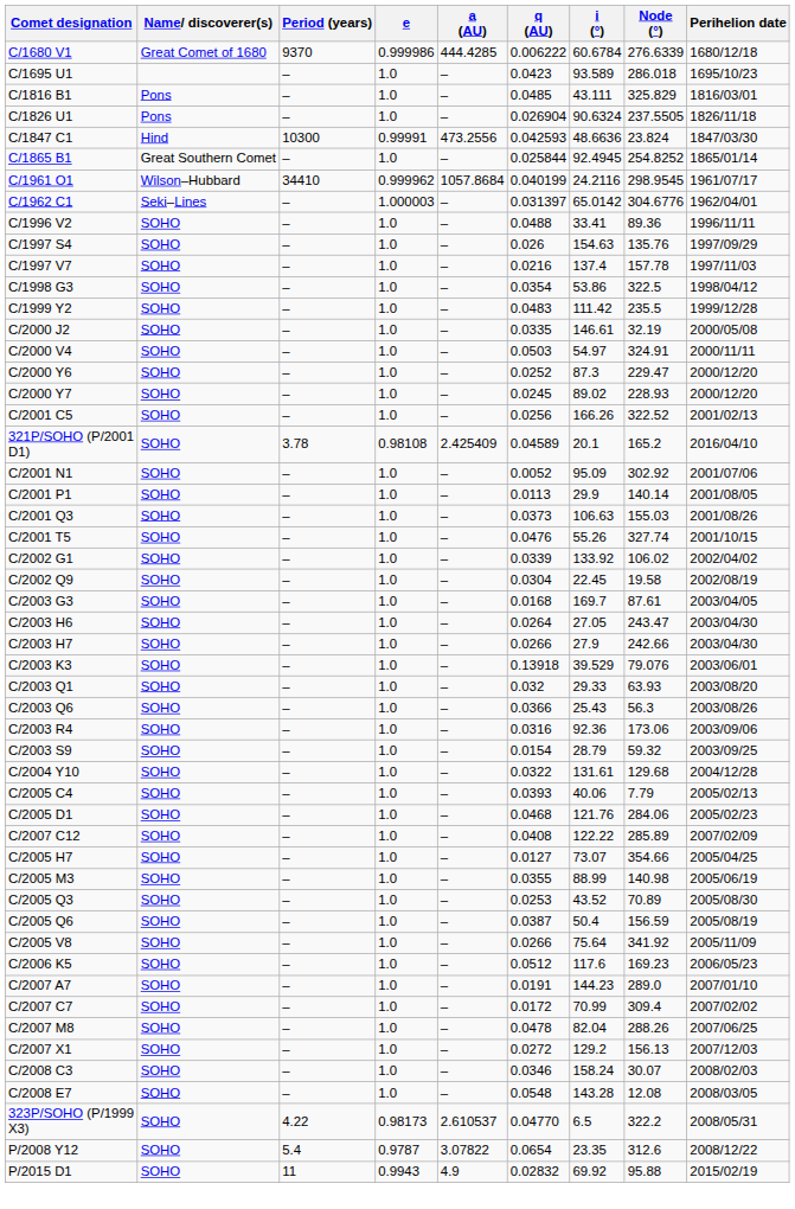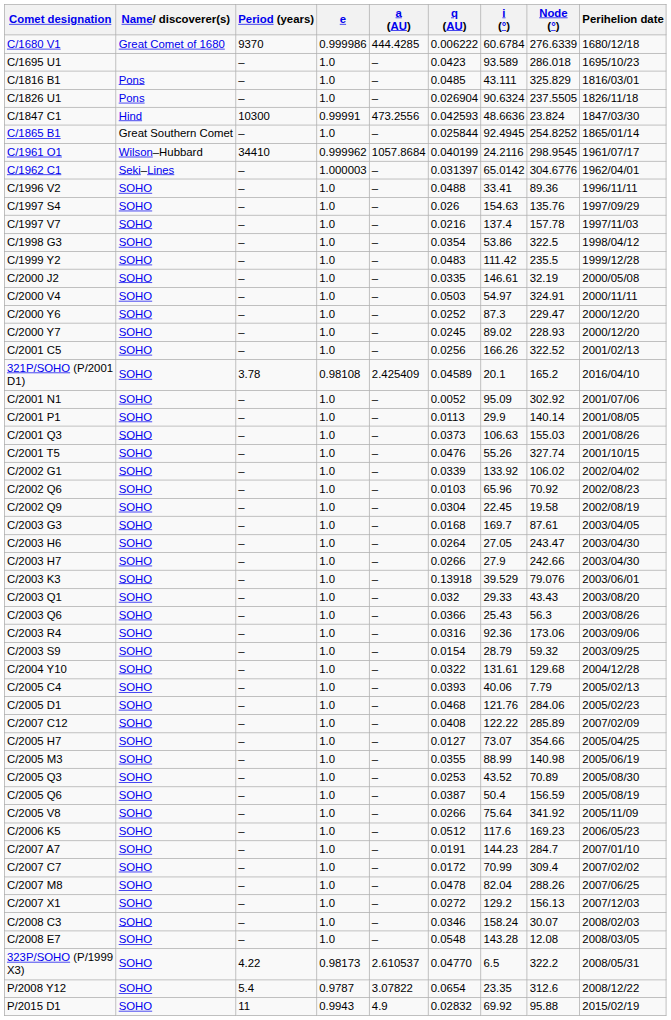 <table class="wikitable sortable">
 <tr>
 <th align="left" width=150><a href='#'>Comet designation</a></th>
 <th align="left"><a href='#'>Name</a>/ discoverer(s)</th>
 <th align="left"><a href='#'>Period</a> (years)</th>
 <th align="left"><a href='#'>e</a></th>
 <th align="left"><a href='#'>a</a><br>(<a href='#'>AU</a>)</th>
 <th align="left"><a href='#'>q</a><br>(<a href='#'>AU</a>)</th>
 <th align="left"><a href='#'>i</a><br>(<a href='#'>°</a>)</th>
 <th align="left"><a href='#'>Node</a><br>(<a href='#'>°</a>)</th>
 <th align="left">Perihelion date</th>
 </tr>
 <tr>
 <td><a href='#'>C/1680 V1</a></td>
 <td><a href='#'>Great Comet of 1680</a></td>
 <td>9370</td>
 <td>0.999986</td>
 <td>444.4285</td>
 <td>0.006222</td>
 <td>60.6784</td>
 <td>276.6339</td>
 <td>1680/12/18</td>
 </tr>
 <tr>
 <td>C/1695 U1</td>
 <td></td>
 <td>–</td>
 <td>1.0</td>
 <td>–</td>
 <td>0.0423</td>
 <td>93.589</td>
 <td>286.018</td>
 <td>1695/10/23</td>
 </tr>
 <tr>
 <td>C/1816 B1</td>
 <td><a href='#'>Pons</a></td>
 <td>–</td>
 <td>1.0</td>
 <td>–</td>
 <td>0.0485</td>
 <td>43.111</td>
 <td>325.829</td>
 <td>1816/03/01</td>
 </tr>
 <tr>
 <td>C/1826 U1</td>
 <td><a href='#'>Pons</a></td>
 <td>–</td>
 <td>1.0</td>
 <td>–</td>
 <td>0.026904</td>
 <td>90.6324</td>
 <td>237.5505</td>
 <td>1826/11/18</td>
 </tr>
 <tr>
 <td>C/1847 C1</td>
 <td><a href='#'>Hind</a></td>
 <td>10300</td>
 <td>0.99991</td>
 <td>473.2556</td>
 <td>0.042593</td>
 <td>48.6636</td>
 <td>23.824</td>
 <td>1847/03/30</td>
 </tr>
 <tr>
 <td><a href='#'>C/1865 B1</a></td>
 <td>Great Southern Comet</td>
 <td>–</td>
 <td>1.0</td>
 <td>–</td>
 <td>0.025844</td>
 <td>92.4945</td>
 <td>254.8252</td>
 <td>1865/01/14</td>
 </tr>
 <tr>
 <td><a href='#'>C/1961 O1</a></td>
 <td><a href='#'>Wilson</a>–Hubbard</td>
 <td>34410</td>
 <td>0.999962</td>
 <td>1057.8684</td>
 <td>0.040199</td>
 <td>24.2116</td>
 <td>298.9545</td>
 <td>1961/07/17</td>
 </tr>
 <tr>
 <td><a href='#'>C/1962 C1</a></td>
 <td><a href='#'>Seki</a>–<a href='#'>Lines</a></td>
 <td>–</td>
 <td>1.000003</td>
 <td>–</td>
 <td>0.031397</td>
 <td>65.0142</td>
 <td>304.6776</td>
 <td>1962/04/01</td>
 </tr>
 <tr>
 <td>C/1996 V2</td>
 <td><a href='#'>SOHO</a></td>
 <td>–</td>
 <td>1.0</td>
 <td>–</td>
 <td>0.0488</td>
 <td>33.41</td>
 <td>89.36</td>
 <td>1996/11/11</td>
 </tr>
 <tr>
 <td>C/1997 S4</td>
 <td><a href='#'>SOHO</a></td>
 <td>–</td>
 <td>1.0</td>
 <td>–</td>
 <td>0.026</td>
 <td>154.63</td>
 <td>135.76</td>
 <td>1997/09/29</td>
 </tr>
 <tr>
 <td>C/1997 V7</td>
 <td><a href='#'>SOHO</a></td>
 <td>–</td>
 <td>1.0</td>
 <td>–</td>
 <td>0.0216</td>
 <td>137.4</td>
 <td>157.78</td>
 <td>1997/11/03</td>
 </tr>
 <tr>
 <td>C/1998 G3</td>
 <td><a href='#'>SOHO</a></td>
 <td>–</td>
 <td>1.0</td>
 <td>–</td>
 <td>0.0354</td>
 <td>53.86</td>
 <td>322.5</td>
 <td>1998/04/12</td>
 </tr>
 <tr>
 <td>C/1999 Y2</td>
 <td><a href='#'>SOHO</a></td>
 <td>–</td>
 <td>1.0</td>
 <td>–</td>
 <td>0.0483</td>
 <td>111.42</td>
 <td>235.5</td>
 <td>1999/12/28</td>
 </tr>
 <tr>
 <td>C/2000 J2</td>
 <td><a href='#'>SOHO</a></td>
 <td>–</td>
 <td>1.0</td>
 <td>–</td>
 <td>0.0335</td>
 <td>146.61</td>
 <td>32.19</td>
 <td>2000/05/08</td>
 </tr>
 <tr>
 <td>C/2000 V4</td>
 <td><a href='#'>SOHO</a></td>
 <td>–</td>
 <td>1.0</td>
 <td>–</td>
 <td>0.0503</td>
 <td>54.97</td>
 <td>324.91</td>
 <td>2000/11/11</td>
 </tr>
 <tr>
 <td>C/2000 Y6</td>
 <td><a href='#'>SOHO</a></td>
 <td>–</td>
 <td>1.0</td>
 <td>–</td>
 <td>0.0252</td>
 <td>87.3</td>
 <td>229.47</td>
 <td>2000/12/20</td>
 </tr>
 <tr>
 <td>C/2000 Y7</td>
 <td><a href='#'>SOHO</a></td>
 <td>–</td>
 <td>1.0</td>
 <td>–</td>
 <td>0.0245</td>
 <td>89.02</td>
 <td>228.93</td>
 <td>2000/12/20</td>
 </tr>
 <tr>
 <td>C/2001 C5</td>
 <td><a href='#'>SOHO</a></td>
 <td>–</td>
 <td>1.0</td>
 <td>–</td>
 <td>0.0256</td>
 <td>166.26</td>
 <td>322.52</td>
 <td>2001/02/13</td>
 </tr>
 <tr>
 <td><a href='#'>321P/SOHO</a> (P/2001 D1)</td>
 <td><a href='#'>SOHO</a></td>
 <td>3.78</td>
 <td>0.98108</td>
 <td>2.425409</td>
 <td>0.04589</td>
 <td>20.1</td>
 <td>165.2</td>
 <td>2016/04/10</td>
 </tr>
 <tr>
 <td>C/2001 N1</td>
 <td><a href='#'>SOHO</a></td>
 <td>–</td>
 <td>1.0</td>
 <td>–</td>
 <td>0.0052</td>
 <td>95.09</td>
 <td>302.92</td>
 <td>2001/07/06</td>
 </tr>
 <tr>
 <td>C/2001 P1</td>
 <td><a href='#'>SOHO</a></td>
 <td>–</td>
 <td>1.0</td>
 <td>–</td>
 <td>0.0113</td>
 <td>29.9</td>
 <td>140.14</td>
 <td>2001/08/05</td>
 </tr>
 <tr>
 <td>C/2001 Q3</td>
 <td><a href='#'>SOHO</a></td>
 <td>–</td>
 <td>1.0</td>
 <td>–</td>
 <td>0.0373</td>
 <td>106.63</td>
 <td>155.03</td>
 <td>2001/08/26</td>
 </tr>
 <tr>
 <td>C/2001 T5</td>
 <td><a href='#'>SOHO</a></td>
 <td>–</td>
 <td>1.0</td>
 <td>–</td>
 <td>0.0476</td>
 <td>55.26</td>
 <td>327.74</td>
 <td>2001/10/15</td>
 </tr>
 <tr>
 <td>C/2002 G1</td>
 <td><a href='#'>SOHO</a></td>
 <td>–</td>
 <td>1.0</td>
 <td>–</td>
 <td>0.0339</td>
 <td>133.92</td>
 <td>106.02</td>
 <td>2002/04/02</td>
 </tr>
 <tr>
+<td>C/2002 Q6</td>
+<td><a href='#'>SOHO</a></td>
+<td>–</td>
+<td>1.0</td>
+<td>–</td>
+<td>0.0103</td>
+<td>65.96</td>
+<td>70.92</td>
+<td>2002/08/23</td>
+</tr>
+<tr>
 <td>C/2002 Q9</td>
 <td><a href='#'>SOHO</a></td>
 <td>–</td>
 <td>1.0</td>
 <td>–</td>
 <td>0.0304</td>
 <td>22.45</td>
 <td>19.58</td>
 <td>2002/08/19</td>
 </tr>
 <tr>
 <td>C/2003 G3</td>
 <td><a href='#'>SOHO</a></td>
 <td>–</td>
 <td>1.0</td>
 <td>–</td>
 <td>0.0168</td>
 <td>169.7</td>
 <td>87.61</td>
 <td>2003/04/05</td>
 </tr>
 <tr>
 <td>C/2003 H6</td>
 <td><a href='#'>SOHO</a></td>
 <td>–</td>
 <td>1.0</td>
 <td>–</td>
 <td>0.0264</td>
 <td>27.05</td>
 <td>243.47</td>
 <td>2003/04/30</td>
 </tr>
 <tr>
 <td>C/2003 H7</td>
 <td><a href='#'>SOHO</a></td>
 <td>–</td>
 <td>1.0</td>
 <td>–</td>
 <td>0.0266</td>
 <td>27.9</td>
 <td>242.66</td>
 <td>2003/04/30</td>
 </tr>
 <tr>
 <td>C/2003 K3</td>
 <td><a href='#'>SOHO</a></td>
 <td>–</td>
 <td>1.0</td>
 <td>–</td>
 <td>0.13918</td>
 <td>39.529</td>
 <td>79.076</td>
 <td>2003/06/01</td>
 </tr>
 <tr>
 <td>C/2003 Q1</td>
 <td><a href='#'>SOHO</a></td>
 <td>–</td>
 <td>1.0</td>
 <td>–</td>
 <td>0.032</td>
 <td>29.33</td>
-<td>63.93</td>
+<td>43.43</td>
 <td>2003/08/20</td>
 </tr>
 <tr>
 <td>C/2003 Q6</td>
 <td><a href='#'>SOHO</a></td>
 <td>–</td>
 <td>1.0</td>
 <td>–</td>
 <td>0.0366</td>
 <td>25.43</td>
 <td>56.3</td>
 <td>2003/08/26</td>
 </tr>
 <tr>
 <td>C/2003 R4</td>
 <td><a href='#'>SOHO</a></td>
 <td>–</td>
 <td>1.0</td>
 <td>–</td>
 <td>0.0316</td>
 <td>92.36</td>
 <td>173.06</td>
 <td>2003/09/06</td>
 </tr>
 <tr>
 <td>C/2003 S9</td>
 <td><a href='#'>SOHO</a></td>
 <td>–</td>
 <td>1.0</td>
 <td>–</td>
 <td>0.0154</td>
 <td>28.79</td>
 <td>59.32</td>
 <td>2003/09/25</td>
 </tr>
 <tr>
 <td>C/2004 Y10</td>
 <td><a href='#'>SOHO</a></td>
 <td>–</td>
 <td>1.0</td>
 <td>–</td>
 <td>0.0322</td>
 <td>131.61</td>
 <td>129.68</td>
 <td>2004/12/28</td>
 </tr>
 <tr>
 <td>C/2005 C4</td>
 <td><a href='#'>SOHO</a></td>
 <td>–</td>
 <td>1.0</td>
 <td>–</td>
 <td>0.0393</td>
 <td>40.06</td>
 <td>7.79</td>
 <td>2005/02/13</td>
 </tr>
 <tr>
 <td>C/2005 D1</td>
 <td><a href='#'>SOHO</a></td>
 <td>–</td>
 <td>1.0</td>
 <td>–</td>
 <td>0.0468</td>
 <td>121.76</td>
 <td>284.06</td>
 <td>2005/02/23</td>
 </tr>
 <tr>
 <td>C/2007 C12</td>
 <td><a href='#'>SOHO</a></td>
 <td>–</td>
 <td>1.0</td>
 <td>–</td>
 <td>0.0408</td>
 <td>122.22</td>
 <td>285.89</td>
 <td>2007/02/09</td>
 </tr>
 <tr>
 <td>C/2005 H7</td>
 <td><a href='#'>SOHO</a></td>
 <td>–</td>
 <td>1.0</td>
 <td>–</td>
 <td>0.0127</td>
 <td>73.07</td>
 <td>354.66</td>
 <td>2005/04/25</td>
 </tr>
 <tr>
 <td>C/2005 M3</td>
 <td><a href='#'>SOHO</a></td>
 <td>–</td>
 <td>1.0</td>
 <td>–</td>
 <td>0.0355</td>
 <td>88.99</td>
 <td>140.98</td>
 <td>2005/06/19</td>
 </tr>
 <tr>
 <td>C/2005 Q3</td>
 <td><a href='#'>SOHO</a></td>
 <td>–</td>
 <td>1.0</td>
 <td>–</td>
 <td>0.0253</td>
 <td>43.52</td>
 <td>70.89</td>
 <td>2005/08/30</td>
 </tr>
 <tr>
 <td>C/2005 Q6</td>
 <td><a href='#'>SOHO</a></td>
 <td>–</td>
 <td>1.0</td>
 <td>–</td>
 <td>0.0387</td>
 <td>50.4</td>
 <td>156.59</td>
 <td>2005/08/19</td>
 </tr>
 <tr>
 <td>C/2005 V8</td>
 <td><a href='#'>SOHO</a></td>
 <td>–</td>
 <td>1.0</td>
 <td>–</td>
 <td>0.0266</td>
 <td>75.64</td>
 <td>341.92</td>
 <td>2005/11/09</td>
 </tr>
 <tr>
 <td>C/2006 K5</td>
 <td><a href='#'>SOHO</a></td>
 <td>–</td>
 <td>1.0</td>
 <td>–</td>
 <td>0.0512</td>
 <td>117.6</td>
 <td>169.23</td>
 <td>2006/05/23</td>
 </tr>
 <tr>
 <td>C/2007 A7</td>
 <td><a href='#'>SOHO</a></td>
 <td>–</td>
 <td>1.0</td>
 <td>–</td>
 <td>0.0191</td>
 <td>144.23</td>
-<td>289.0</td>
+<td>284.7</td>
 <td>2007/01/10</td>
 </tr>
 <tr>
 <td>C/2007 C7</td>
 <td><a href='#'>SOHO</a></td>
 <td>–</td>
 <td>1.0</td>
 <td>–</td>
 <td>0.0172</td>
 <td>70.99</td>
 <td>309.4</td>
 <td>2007/02/02</td>
 </tr>
 <tr>
 <td>C/2007 M8</td>
 <td><a href='#'>SOHO</a></td>
 <td>–</td>
 <td>1.0</td>
 <td>–</td>
 <td>0.0478</td>
 <td>82.04</td>
 <td>288.26</td>
 <td>2007/06/25</td>
 </tr>
 <tr>
 <td>C/2007 X1</td>
 <td><a href='#'>SOHO</a></td>
 <td>–</td>
 <td>1.0</td>
 <td>–</td>
 <td>0.0272</td>
 <td>129.2</td>
 <td>156.13</td>
 <td>2007/12/03</td>
 </tr>
 <tr>
 <td>C/2008 C3</td>
 <td><a href='#'>SOHO</a></td>
 <td>–</td>
 <td>1.0</td>
 <td>–</td>
 <td>0.0346</td>
 <td>158.24</td>
 <td>30.07</td>
 <td>2008/02/03</td>
 </tr>
 <tr>
 <td>C/2008 E7</td>
 <td><a href='#'>SOHO</a></td>
 <td>–</td>
 <td>1.0</td>
 <td>–</td>
 <td>0.0548</td>
 <td>143.28</td>
 <td>12.08</td>
 <td>2008/03/05</td>
 </tr>
 <tr>
 <td><a href='#'>323P/SOHO</a> (P/1999 X3)</td>
 <td><a href='#'>SOHO</a></td>
 <td>4.22</td>
 <td>0.98173</td>
 <td>2.610537</td>
 <td>0.04770</td>
 <td>6.5</td>
 <td>322.2</td>
 <td>2008/05/31</td>
 </tr>
 <tr>
 <td>P/2008 Y12</td>
 <td><a href='#'>SOHO</a></td>
 <td>5.4</td>
 <td>0.9787</td>
 <td>3.07822</td>
 <td>0.0654</td>
 <td>23.35</td>
 <td>312.6</td>
 <td>2008/12/22</td>
 </tr>
 <tr>
 <td>P/2015 D1</td>
 <td><a href='#'>SOHO</a></td>
 <td>11</td>
 <td>0.9943</td>
 <td>4.9</td>
 <td>0.02832</td>
 <td>69.92</td>
 <td>95.88</td>
 <td>2015/02/19</td>
 </tr>
 </table>
